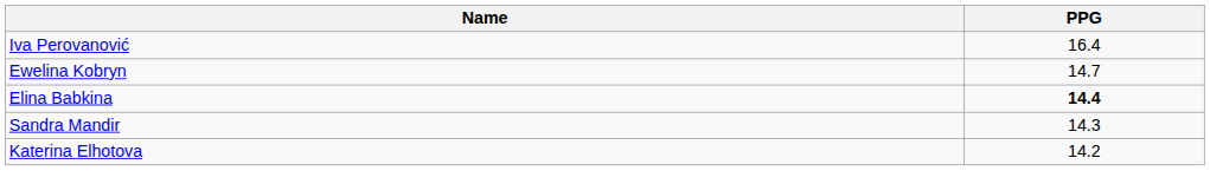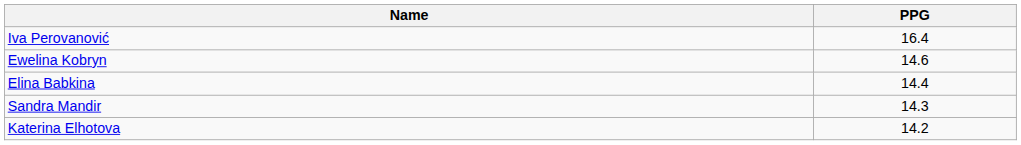 <table class=wikitable width="90%">
 <tr>
 <th width="80%">Name</th>
 <th width="20%">PPG</th>
 </tr>
 <tr>
 <td> <a href='#'>Iva Perovanović</a></td>
 <td align=center>16.4</td>
 </tr>
 <tr>
 <td> <a href='#'>Ewelina Kobryn</a></td>
-<td align=center>14.7</td>
+<td align=center>14.6</td>
 </tr>
 <tr>
 <td> <a href='#'>Elina Babkina</a></td>
-<td align=center><strong>14.4</strong></td>
+<td align=center>14.4</td>
 </tr>
 <tr>
 <td> <a href='#'>Sandra Mandir</a></td>
 <td align=center>14.3</td>
 </tr>
 <tr>
 <td> <a href='#'>Katerina Elhotova</a></td>
 <td align=center>14.2</td>
 </tr>
 </table>
